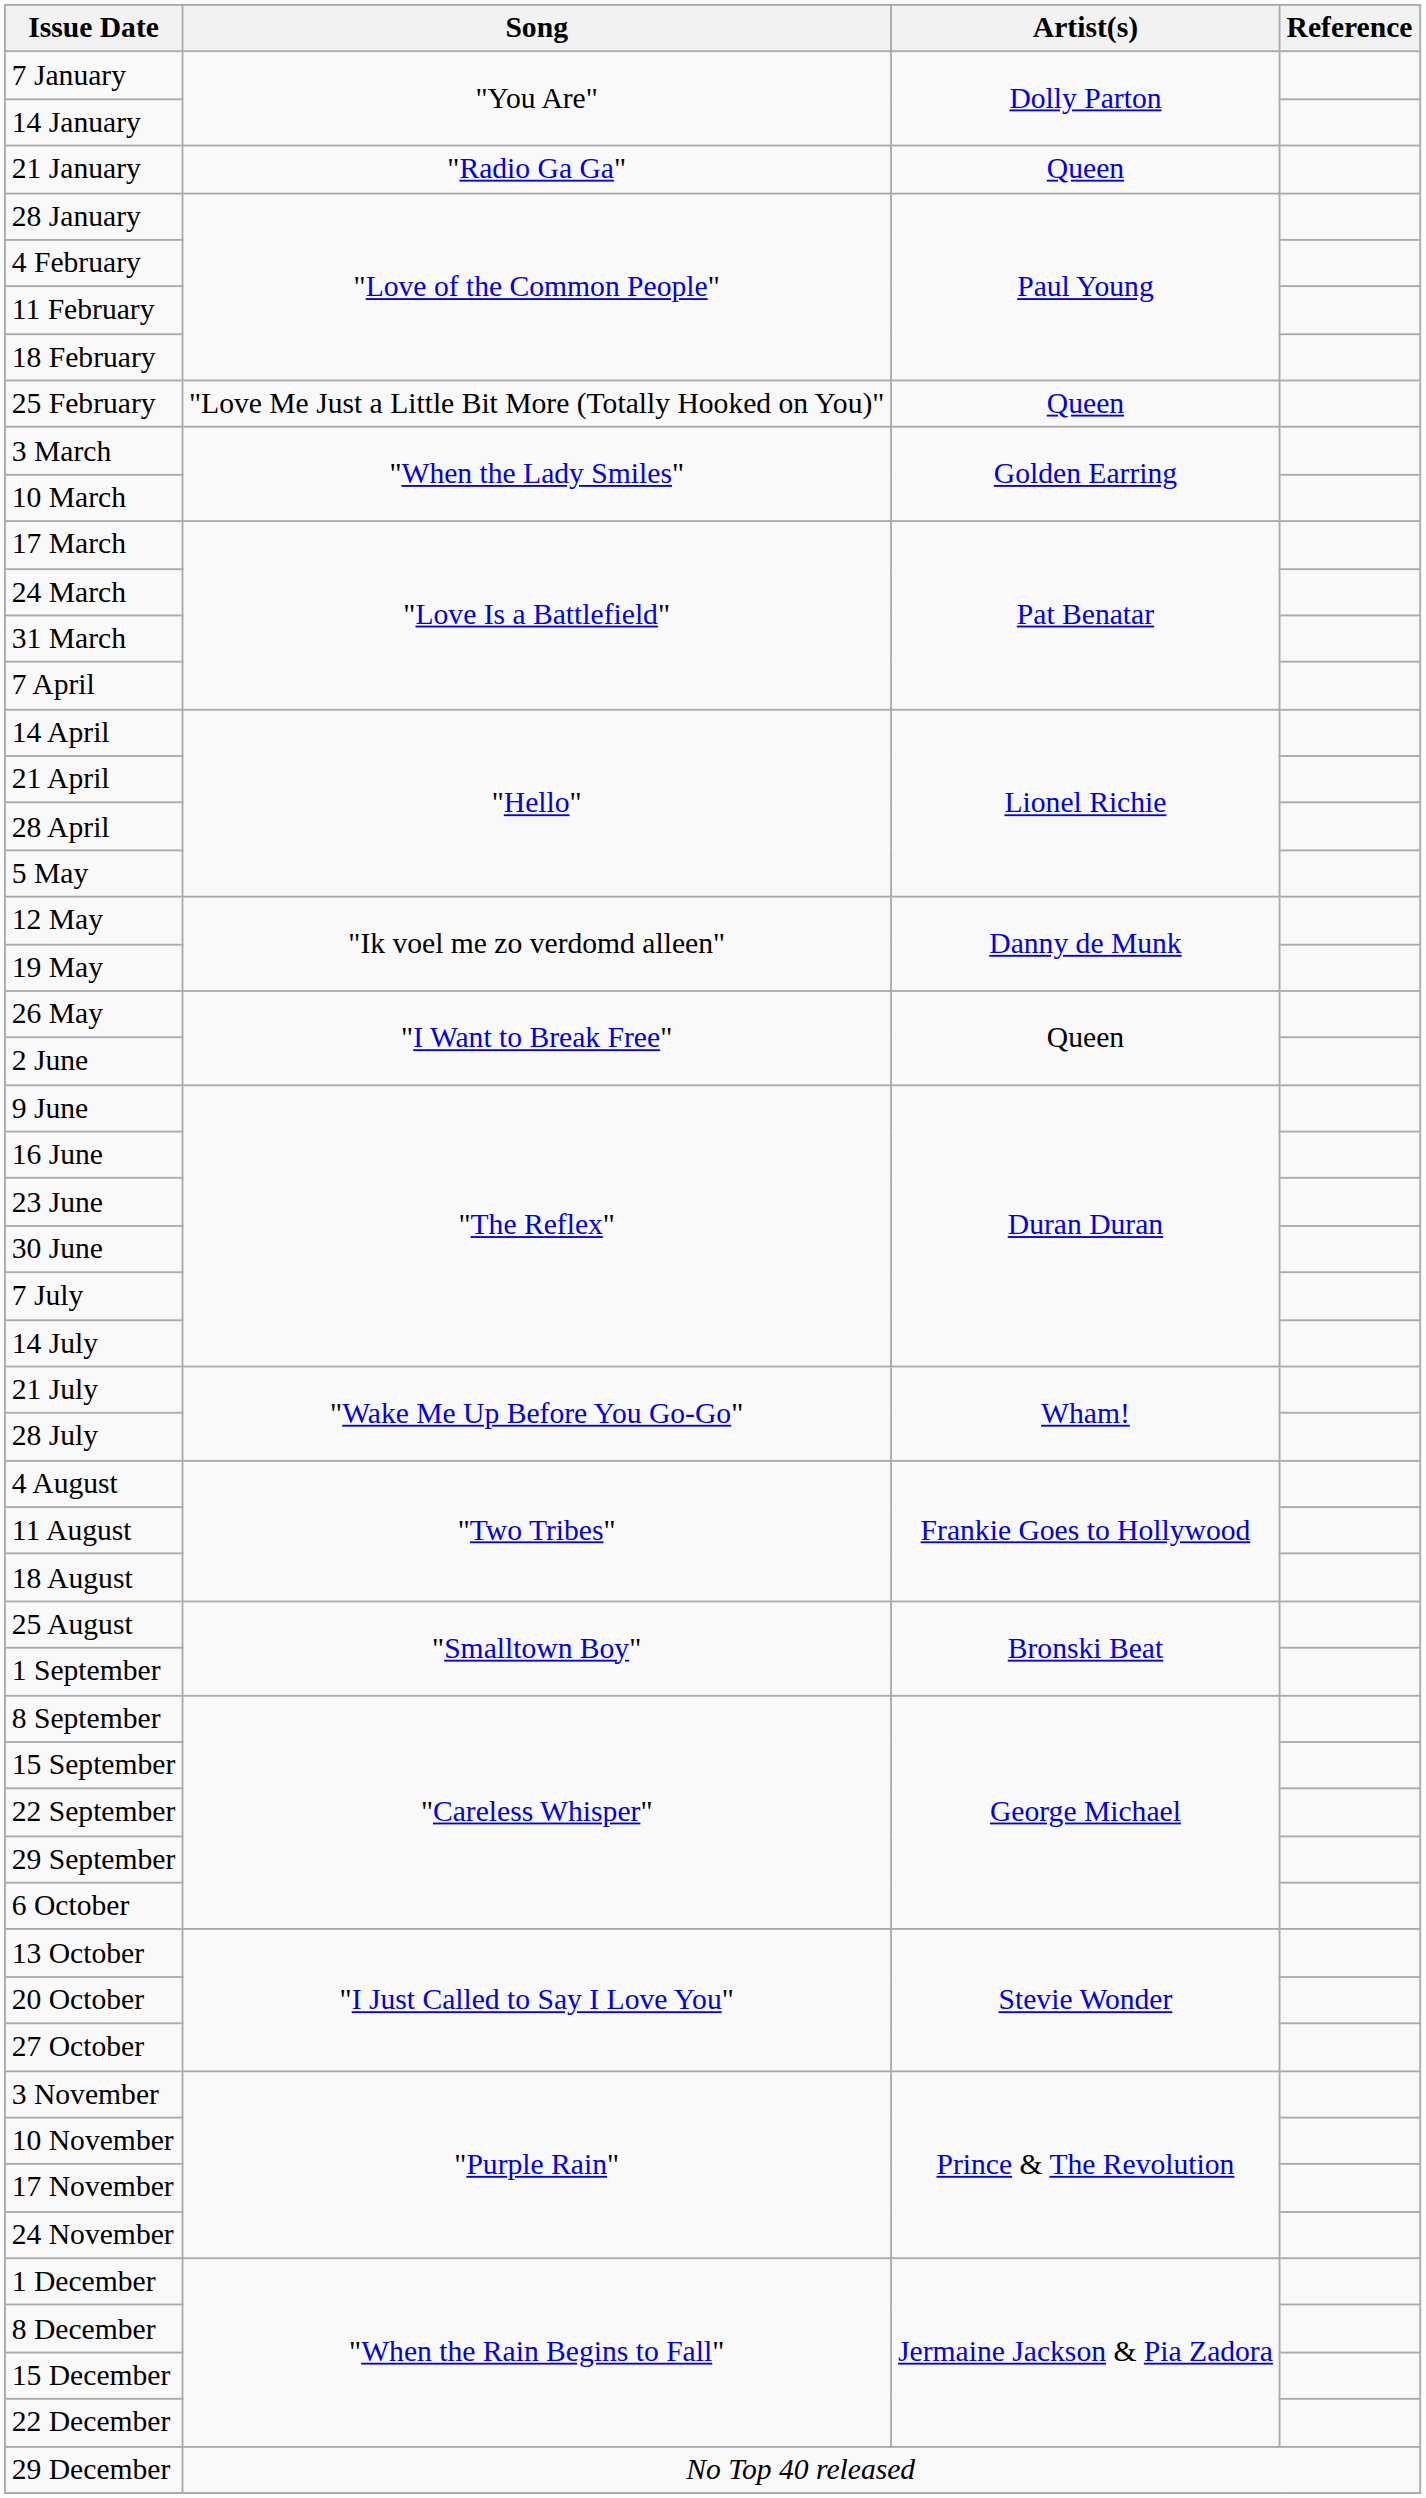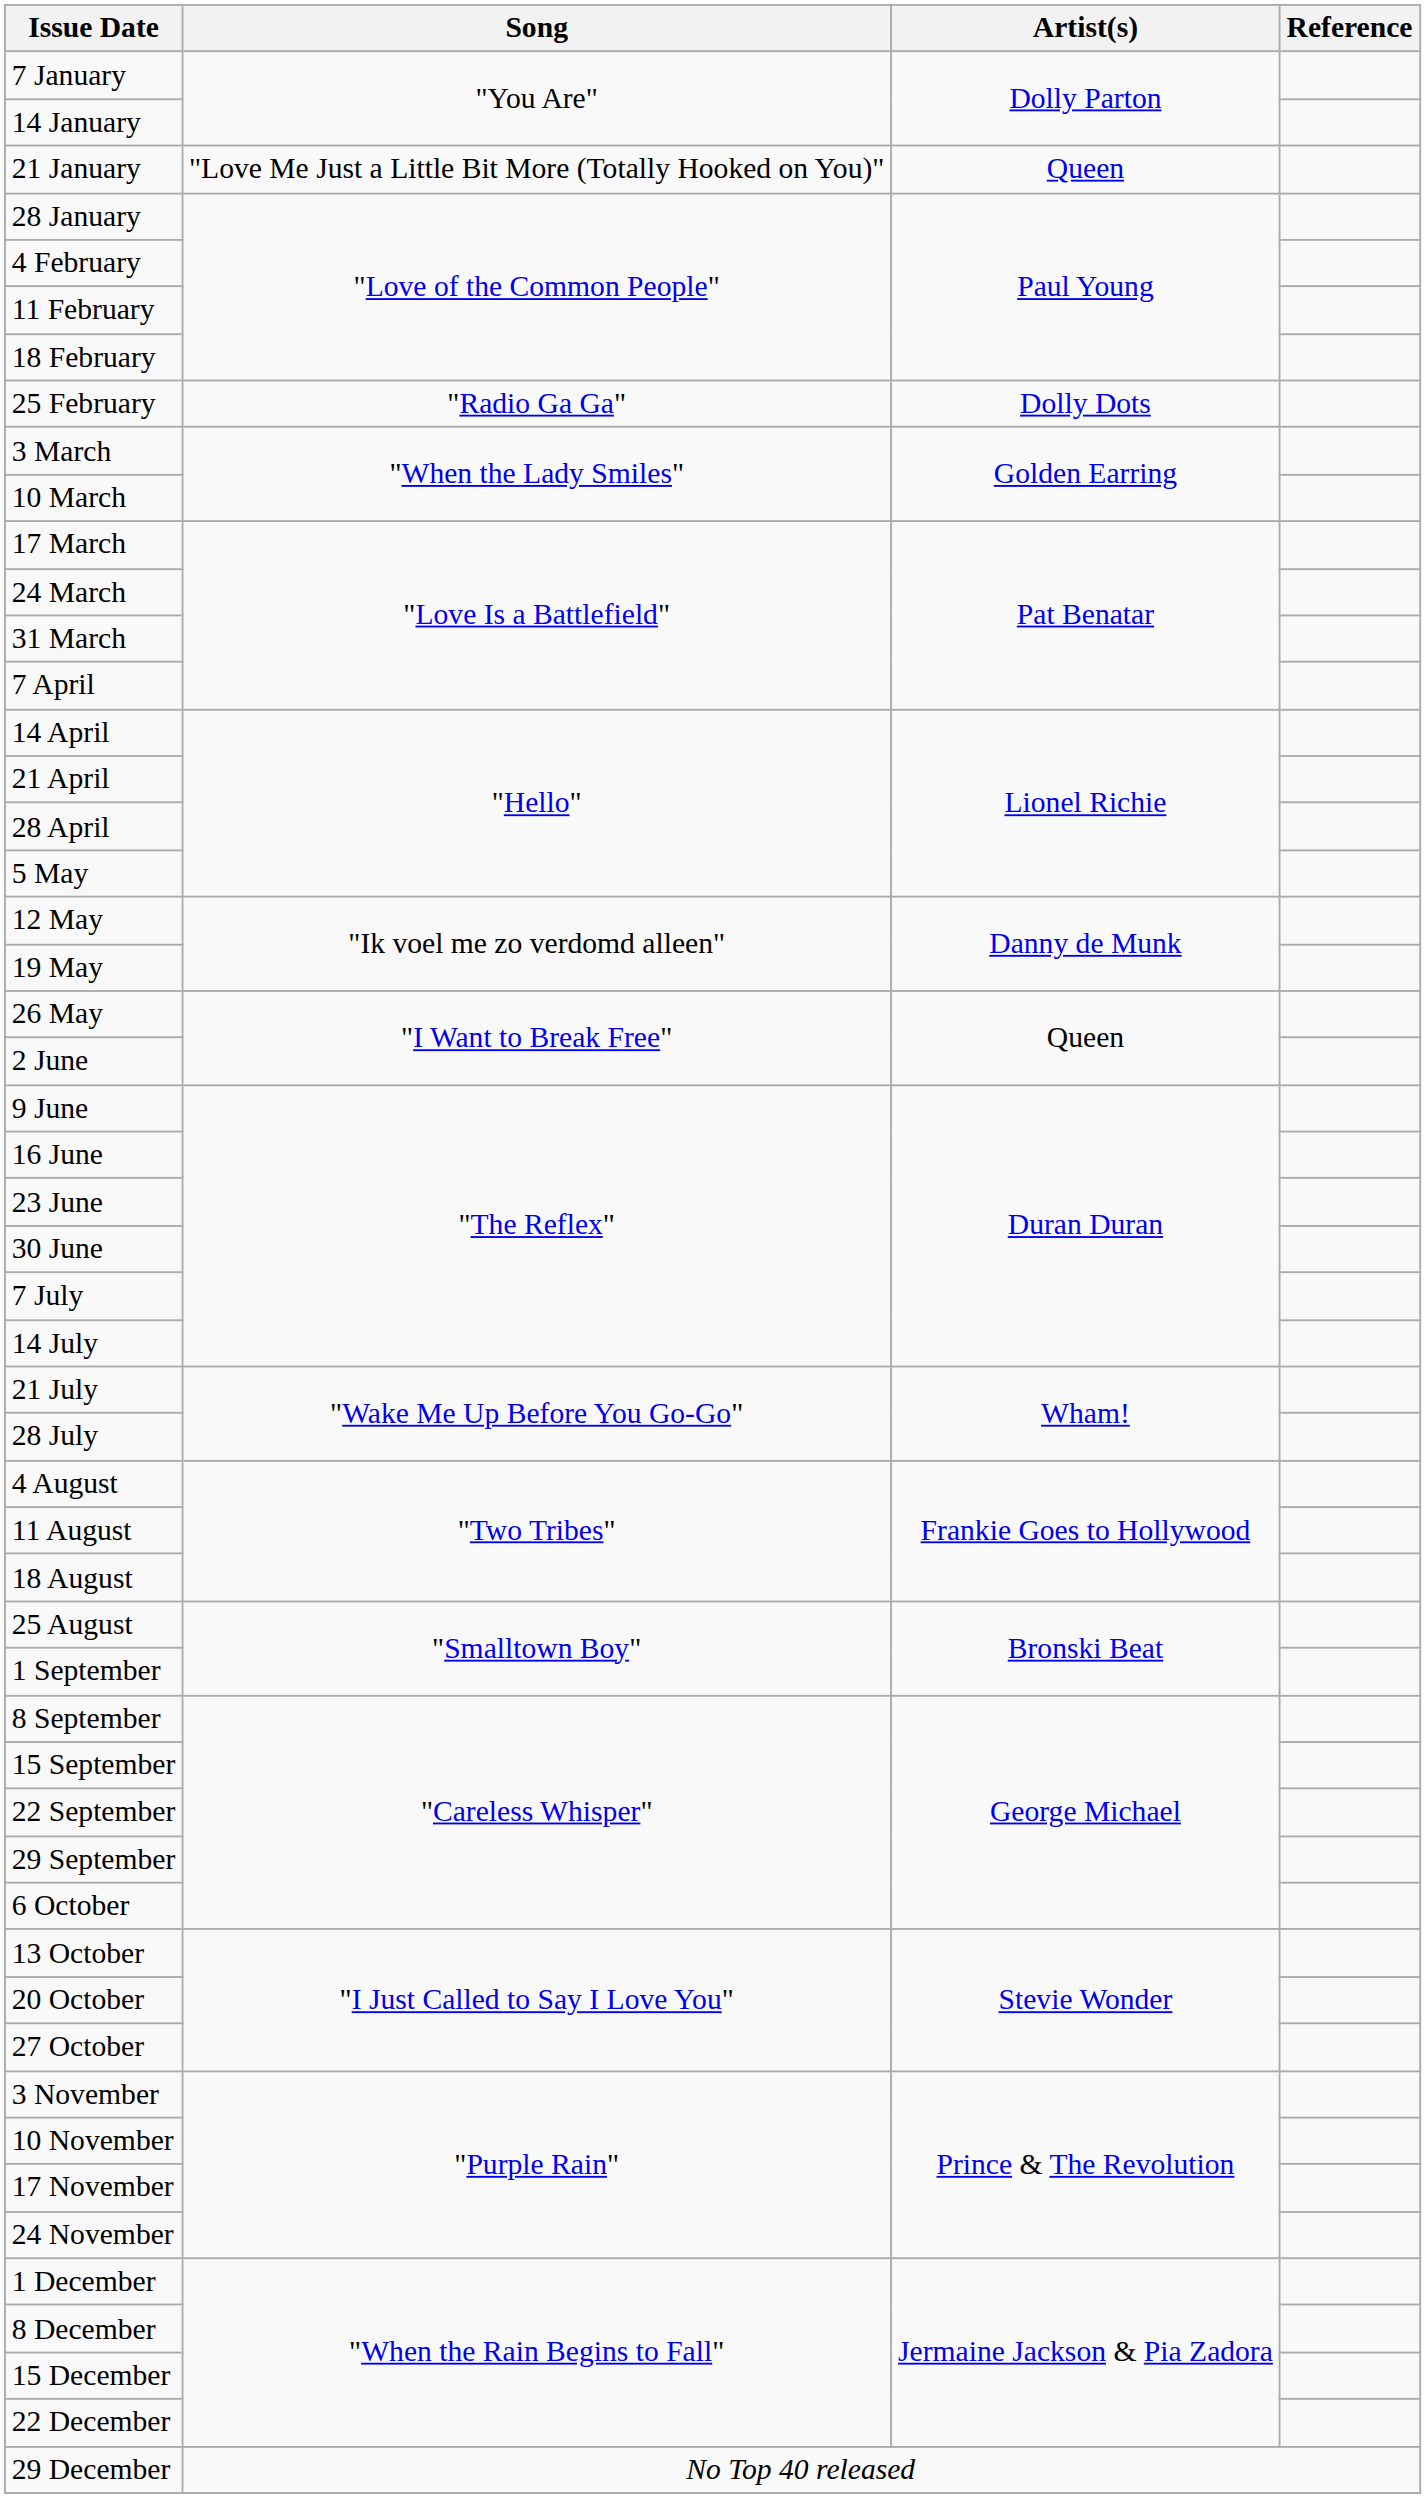 <table class="wikitable">
 <tr>
 <th align="center">Issue Date</th>
 <th align="center">Song</th>
 <th align="center">Artist(s)</th>
 <th align="center">Reference</th>
 </tr>
 <tr>
 <td align="left">7 January</td>
 <td align="center" rowspan="2">"You Are"</td>
 <td align="center" rowspan="2"><a href='#'>Dolly Parton</a></td>
 <td align="center"></td>
 </tr>
 <tr>
 <td align="left">14 January</td>
 <td align="center"></td>
 </tr>
 <tr>
 <td align="left">21 January</td>
-<td align="center">"<a href='#'>Radio Ga Ga</a>"</td>
+<td align="center">"Love Me Just a Little Bit More (Totally Hooked on You)"</td>
 <td align="center"><a href='#'>Queen</a></td>
 <td align="center"></td>
 </tr>
 <tr>
 <td align="left">28 January</td>
 <td align="center" rowspan="4">"<a href='#'>Love of the Common People</a>"</td>
 <td align="center" rowspan="4"><a href='#'>Paul Young</a></td>
 <td align="center"></td>
 </tr>
 <tr>
 <td align="left">4 February</td>
 <td align="center"></td>
 </tr>
 <tr>
 <td align="left">11 February</td>
 <td align="center"></td>
 </tr>
 <tr>
 <td align="left">18 February</td>
 <td align="center"></td>
 </tr>
 <tr>
 <td align="left">25 February</td>
-<td align="center">"Love Me Just a Little Bit More (Totally Hooked on You)"</td>
-<td align="center"><a href='#'>Queen</a></td>
+<td align="center">"<a href='#'>Radio Ga Ga</a>"</td>
+<td align="center"><a href='#'>Dolly Dots</a></td>
 <td align="center"></td>
 </tr>
 <tr>
 <td align="left">3 March</td>
 <td align="center" rowspan="2">"<a href='#'>When the Lady Smiles</a>"</td>
 <td align="center" rowspan="2"><a href='#'>Golden Earring</a></td>
 <td align="center"></td>
 </tr>
 <tr>
 <td align="left">10 March</td>
 <td align="center"></td>
 </tr>
 <tr>
 <td align="left">17 March</td>
 <td align="center" rowspan="4">"<a href='#'>Love Is a Battlefield</a>"</td>
 <td align="center" rowspan="4"><a href='#'>Pat Benatar</a></td>
 <td align="center"></td>
 </tr>
 <tr>
 <td align="left">24 March</td>
 <td align="center"></td>
 </tr>
 <tr>
 <td align="left">31 March</td>
 <td align="center"></td>
 </tr>
 <tr>
 <td align="left">7 April</td>
 <td align="center"></td>
 </tr>
 <tr>
 <td align="left">14 April</td>
 <td align="center" rowspan="4">"<a href='#'>Hello</a>"</td>
 <td align="center" rowspan="4"><a href='#'>Lionel Richie</a></td>
 <td align="center"></td>
 </tr>
 <tr>
 <td align="left">21 April</td>
 <td align="center"></td>
 </tr>
 <tr>
 <td align="left">28 April</td>
 <td align="center"></td>
 </tr>
 <tr>
 <td align="left">5 May</td>
 <td align="center"></td>
 </tr>
 <tr>
 <td align="left">12 May</td>
 <td align="center" rowspan="2">"Ik voel me zo verdomd alleen"</td>
 <td align="center" rowspan="2"><a href='#'>Danny de Munk</a></td>
 <td align="center"></td>
 </tr>
 <tr>
 <td align="left">19 May</td>
 <td align="center"></td>
 </tr>
 <tr>
 <td align="left">26 May</td>
 <td align="center" rowspan="2">"<a href='#'>I Want to Break Free</a>"</td>
 <td align="center" rowspan="2">Queen</td>
 <td align="center"></td>
 </tr>
 <tr>
 <td align="left">2 June</td>
 <td align="center"></td>
 </tr>
 <tr>
 <td align="left">9 June</td>
 <td align="center" rowspan="6">"<a href='#'>The Reflex</a>"</td>
 <td align="center" rowspan="6"><a href='#'>Duran Duran</a></td>
 <td align="center"></td>
 </tr>
 <tr>
 <td align="left">16 June</td>
 <td align="center"></td>
 </tr>
 <tr>
 <td align="left">23 June</td>
 <td align="center"></td>
 </tr>
 <tr>
 <td align="left">30 June</td>
 <td align="center"></td>
 </tr>
 <tr>
 <td align="left">7 July</td>
 <td align="center"></td>
 </tr>
 <tr>
 <td align="left">14 July</td>
 <td align="center"></td>
 </tr>
 <tr>
 <td align="left">21 July</td>
 <td align="center" rowspan="2">"<a href='#'>Wake Me Up Before You Go-Go</a>"</td>
 <td align="center" rowspan="2"><a href='#'>Wham!</a></td>
 <td align="center"></td>
 </tr>
 <tr>
 <td align="left">28 July</td>
 <td align="center"></td>
 </tr>
 <tr>
 <td align="left">4 August</td>
 <td align="center" rowspan="3">"<a href='#'>Two Tribes</a>"</td>
 <td align="center" rowspan="3"><a href='#'>Frankie Goes to Hollywood</a></td>
 <td align="center"></td>
 </tr>
 <tr>
 <td align="left">11 August</td>
 <td align="center"></td>
 </tr>
 <tr>
 <td align="left">18 August</td>
 <td align="center"></td>
 </tr>
 <tr>
 <td align="left">25 August</td>
 <td align="center" rowspan="2">"<a href='#'>Smalltown Boy</a>"</td>
 <td align="center" rowspan="2"><a href='#'>Bronski Beat</a></td>
 <td align="center"></td>
 </tr>
 <tr>
 <td align="left">1 September</td>
 <td align="center"></td>
 </tr>
 <tr>
 <td align="left">8 September</td>
 <td align="center" rowspan="5">"<a href='#'>Careless Whisper</a>"</td>
 <td align="center" rowspan="5"><a href='#'>George Michael</a></td>
 <td align="center"></td>
 </tr>
 <tr>
 <td align="left">15 September</td>
 <td align="center"></td>
 </tr>
 <tr>
 <td align="left">22 September</td>
 <td align="center"></td>
 </tr>
 <tr>
 <td align="left">29 September</td>
 <td align="center"></td>
 </tr>
 <tr>
 <td align="left">6 October</td>
 <td align="center"></td>
 </tr>
 <tr>
 <td align="left">13 October</td>
 <td align="center" rowspan="3">"<a href='#'>I Just Called to Say I Love You</a>"</td>
 <td align="center" rowspan="3"><a href='#'>Stevie Wonder</a></td>
 <td align="center"></td>
 </tr>
 <tr>
 <td align="left">20 October</td>
 <td align="center"></td>
 </tr>
 <tr>
 <td align="left">27 October</td>
 <td align="center"></td>
 </tr>
 <tr>
 <td align="left">3 November</td>
 <td align="center" rowspan="4">"<a href='#'>Purple Rain</a>"</td>
 <td align="center" rowspan="4"><a href='#'>Prince</a> & <a href='#'>The Revolution</a></td>
 <td align="center"></td>
 </tr>
 <tr>
 <td align="left">10 November</td>
 <td align="center"></td>
 </tr>
 <tr>
 <td align="left">17 November</td>
 <td align="center"></td>
 </tr>
 <tr>
 <td align="left">24 November</td>
 <td align="center"></td>
 </tr>
 <tr>
 <td align="left">1 December</td>
 <td align="center" rowspan="4">"<a href='#'>When the Rain Begins to Fall</a>"</td>
 <td align="center" rowspan="4"><a href='#'>Jermaine Jackson</a> & <a href='#'>Pia Zadora</a></td>
 <td align="center"></td>
 </tr>
 <tr>
 <td align="left">8 December</td>
 <td align="center"></td>
 </tr>
 <tr>
 <td align="left">15 December</td>
 <td align="center"></td>
 </tr>
 <tr>
 <td align="left">22 December</td>
 <td align="center"></td>
 </tr>
 <tr>
 <td align="left">29 December</td>
 <td align="center" colspan="3"><em>No Top 40 released</em></td>
 </tr>
 <tr>
 </tr>
 </table>
